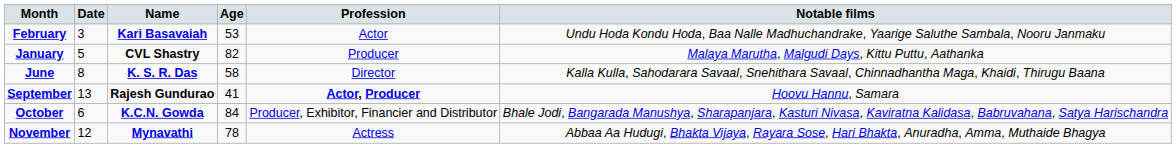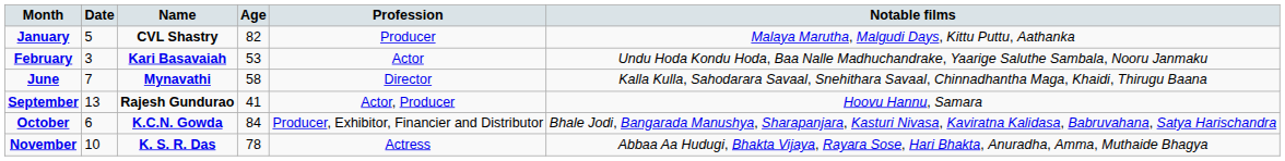 <table class="wikitable">
 <tr style="background:#dae3e7; text-align:center;">
 <td><strong>Month</strong></td>
 <td><strong>Date</strong></td>
 <td><strong>Name</strong></td>
 <td><strong>Age</strong></td>
 <td><strong>Profession</strong></td>
 <td><strong>Notable films</strong></td>
 </tr>
 <tr valign="top">
+<td style="text-align:center; vertical-align:top;"><strong><a href='#'>January</a></strong></td>
+<td>5</td>
+<td style="text-align:center;"><strong>CVL Shastry</strong></td>
+<td style="text-align:center;">82</td>
+<td style="text-align:center;"><a href='#'>Producer</a></td>
+<td style="text-align:center;"><em><a href='#'>Malaya Marutha</a></em>, <em><a href='#'>Malgudi Days</a></em>, <em>Kittu Puttu</em>, <em>Aathanka</em></td>
+</tr>
+<tr valign="top">
 <td style="text-align:center; vertical-align:top;"><strong><a href='#'>February</a></strong></td>
 <td>3</td>
 <td style="text-align:center;"><strong><a href='#'>Kari Basavaiah</a></strong></td>
 <td style="text-align:center;">53</td>
 <td style="text-align:center;"><a href='#'>Actor</a></td>
 <td style="text-align:center;"><em>Undu Hoda Kondu Hoda</em>, <em>Baa Nalle Madhuchandrake</em>, <em>Yaarige Saluthe Sambala</em>, <em>Nooru Janmaku</em></td>
 </tr>
 <tr valign="top">
-<td style="text-align:center; vertical-align:top;"><strong><a href='#'>January</a></strong></td>
-<td>5</td>
-<td style="text-align:center;"><strong>CVL Shastry</strong></td>
-<td style="text-align:center;">82</td>
-<td style="text-align:center;"><a href='#'>Producer</a></td>
-<td style="text-align:center;"><em><a href='#'>Malaya Marutha</a></em>, <em><a href='#'>Malgudi Days</a></em>, <em>Kittu Puttu</em>, <em>Aathanka</em></td>
-</tr>
-<tr valign="top">
 <td style="text-align:center; vertical-align:top;"><strong><a href='#'>June</a></strong></td>
-<td>8</td>
-<td style="text-align:center;"><strong><a href='#'>K. S. R. Das</a></strong></td>
+<td>7</td>
+<td style="text-align:center;"><strong><a href='#'>Mynavathi</a></strong></td>
 <td style="text-align:center;">58</td>
 <td style="text-align:center;"><a href='#'>Director</a></td>
 <td style="text-align:center;"><em>Kalla Kulla</em>, <em>Sahodarara Savaal</em>, <em>Snehithara Savaal</em>, <em>Chinnadhantha Maga</em>, <em>Khaidi</em>, <em>Thirugu Baana</em></td>
 </tr>
 <tr valign="top">
 <td style="text-align:center; vertical-align:top;"><strong><a href='#'>September</a></strong></td>
 <td>13</td>
 <td style="text-align:center;"><strong>Rajesh Gundurao</strong></td>
 <td style="text-align:center;">41</td>
-<td style="text-align:center;"><strong><a href='#'>Actor</a>, <a href='#'>Producer</a></strong></td>
+<td style="text-align:center;"><a href='#'>Actor</a>, <a href='#'>Producer</a></td>
 <td style="text-align:center;"><em><a href='#'>Hoovu Hannu</a></em>, <em>Samara</em></td>
 </tr>
 <tr valign="top">
 <td style="text-align:center; vertical-align:top;"><strong><a href='#'>October</a></strong></td>
 <td>6</td>
 <td style="text-align:center;"><strong><a href='#'>K.C.N. Gowda</a></strong></td>
 <td style="text-align:center;">84</td>
 <td style="text-align:center;"><a href='#'>Producer</a>, Exhibitor, Financier and Distributor</td>
 <td style="text-align:center;"><em>Bhale Jodi</em>, <em><a href='#'>Bangarada Manushya</a></em>, <em><a href='#'>Sharapanjara</a></em>, <em><a href='#'>Kasturi Nivasa</a></em>, <em><a href='#'>Kaviratna Kalidasa</a></em>, <em><a href='#'>Babruvahana</a></em>, <em><a href='#'>Satya Harischandra</a></em></td>
 </tr>
 <tr valign="top">
 <td style="text-align:center; vertical-align:top;"><strong><a href='#'>November</a></strong></td>
-<td>12</td>
-<td style="text-align:center;"><strong><a href='#'>Mynavathi</a></strong></td>
+<td>10</td>
+<td style="text-align:center;"><strong><a href='#'>K. S. R. Das</a></strong></td>
 <td style="text-align:center;">78</td>
 <td style="text-align:center;"><a href='#'>Actress</a></td>
 <td style="text-align:center;"><em>Abbaa Aa Hudugi</em>, <em><a href='#'>Bhakta Vijaya</a></em>, <em><a href='#'>Rayara Sose</a></em>, <em><a href='#'>Hari Bhakta</a></em>, <em>Anuradha</em>, <em>Amma</em>, <em>Muthaide Bhagya</em></td>
 </tr>
 </table>
